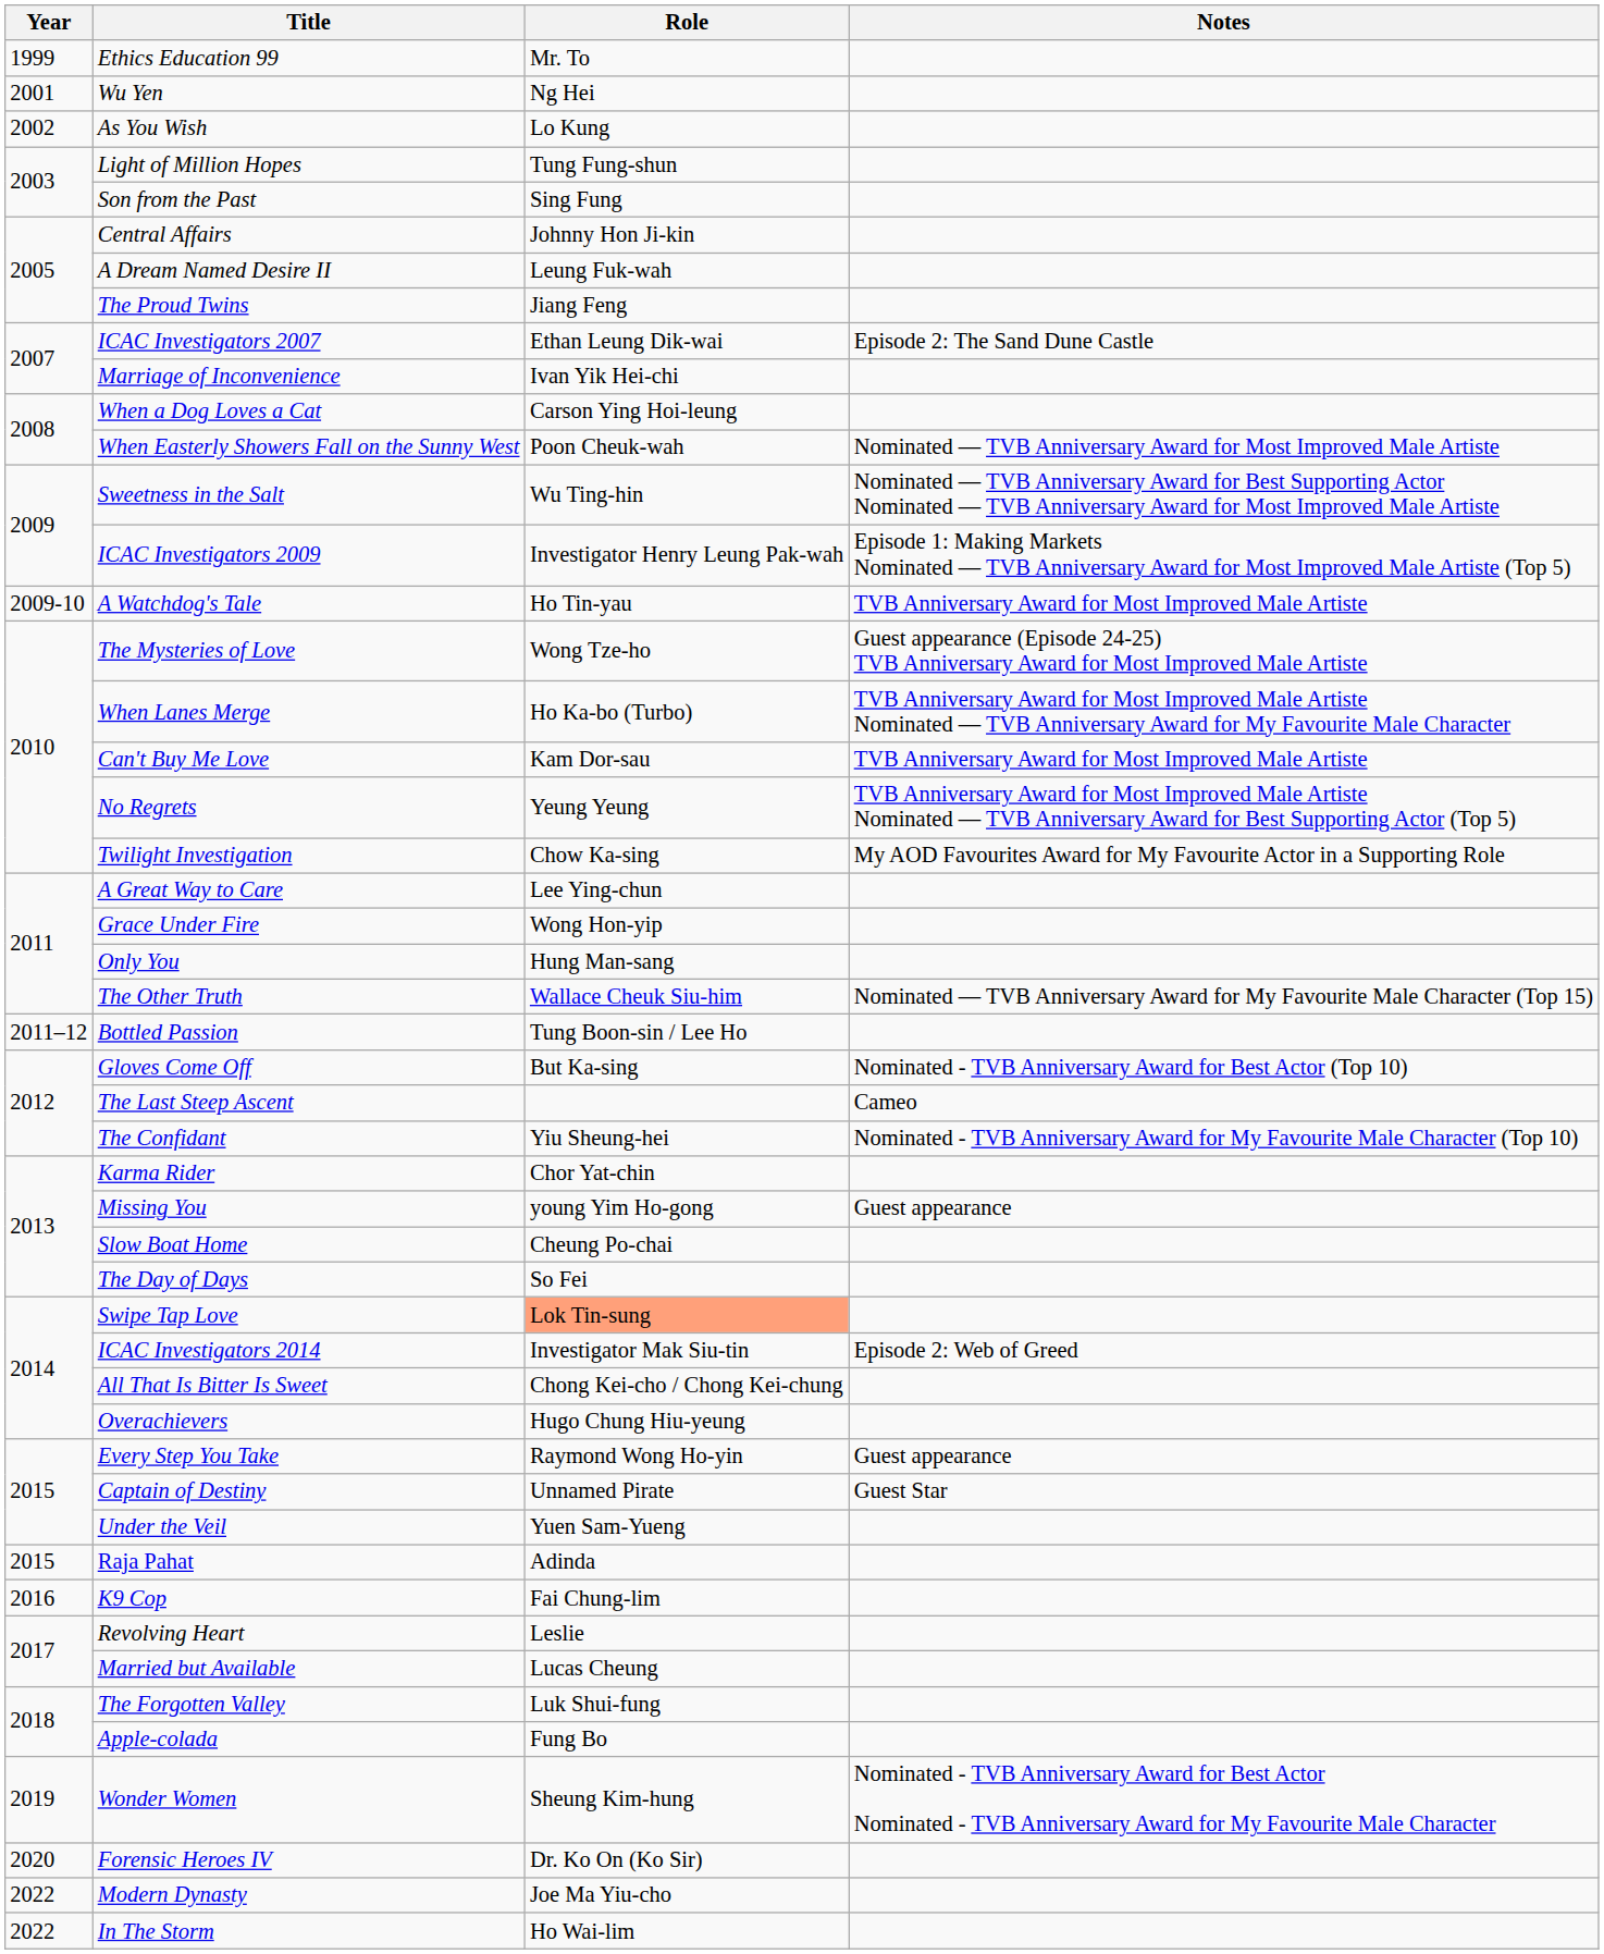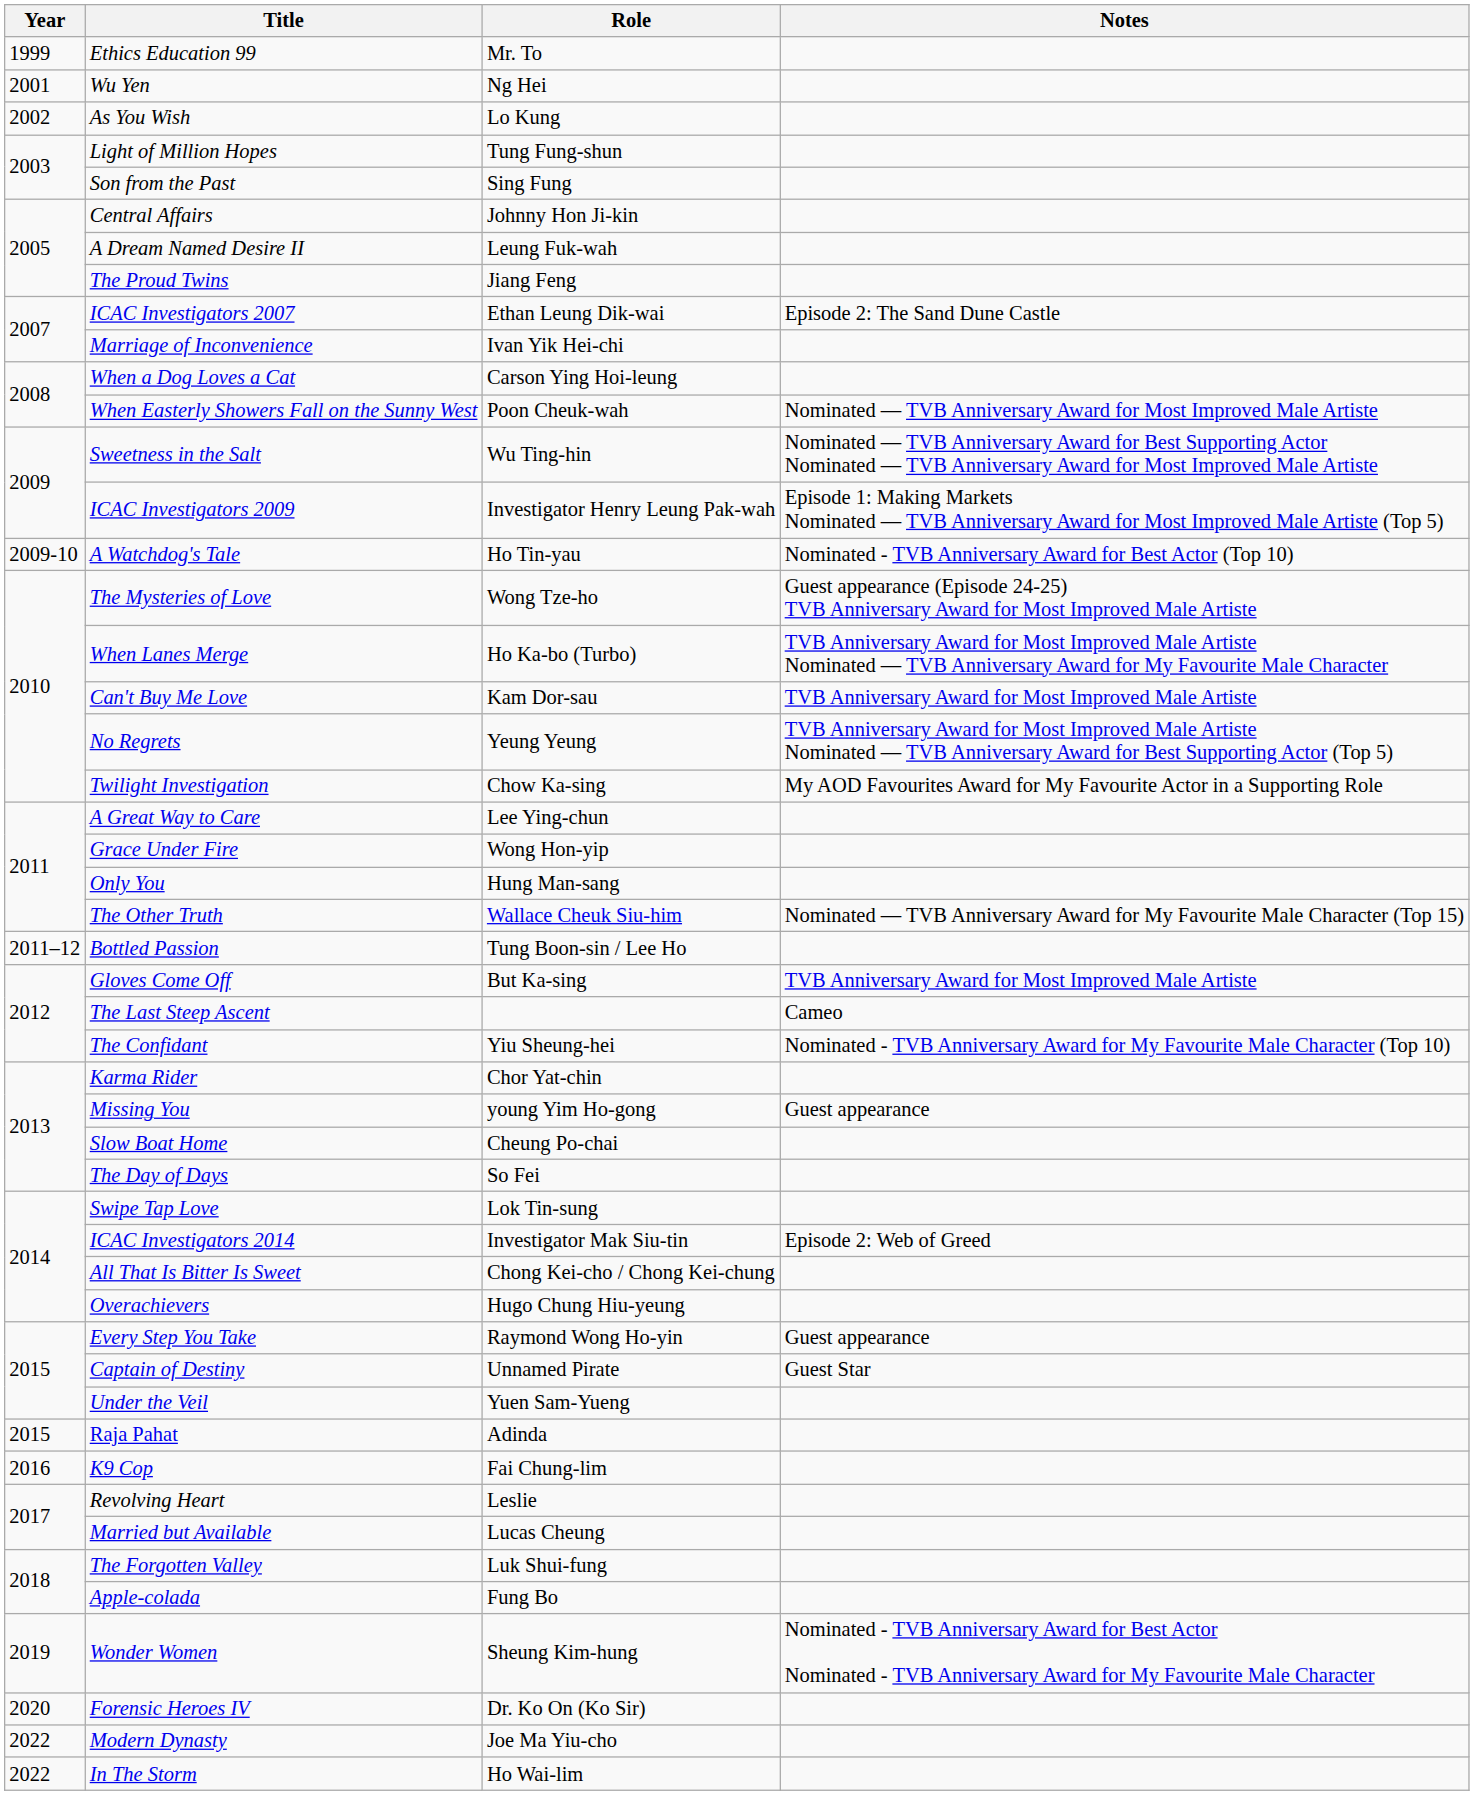 <table class="wikitable sortable">
 <tr>
 <th>Year</th>
 <th>Title</th>
 <th>Role</th>
 <th class="unsortable">Notes</th>
 </tr>
 <tr>
 <td>1999</td>
 <td><em>Ethics Education 99</em></td>
 <td>Mr. To</td>
 <td></td>
 </tr>
 <tr>
 <td>2001</td>
 <td><em>Wu Yen</em></td>
 <td>Ng Hei</td>
 <td></td>
 </tr>
 <tr>
 <td>2002</td>
 <td><em>As You Wish</em></td>
 <td>Lo Kung</td>
 <td></td>
 </tr>
 <tr>
 <td rowspan=2>2003</td>
 <td><em>Light of Million Hopes</em></td>
 <td>Tung Fung-shun</td>
 <td></td>
 </tr>
 <tr>
 <td><em>Son from the Past</em></td>
 <td>Sing Fung</td>
 <td></td>
 </tr>
 <tr>
 <td rowspan=3>2005</td>
 <td><em>Central Affairs</em></td>
 <td>Johnny Hon Ji-kin</td>
 <td></td>
 </tr>
 <tr>
 <td><em>A Dream Named Desire II</em></td>
 <td>Leung Fuk-wah</td>
 <td></td>
 </tr>
 <tr>
 <td><em><a href='#'>The Proud Twins</a></em></td>
 <td>Jiang Feng</td>
 <td></td>
 </tr>
 <tr>
 <td rowspan=2>2007</td>
 <td><em><a href='#'>ICAC Investigators 2007</a></em></td>
 <td>Ethan Leung Dik-wai</td>
 <td>Episode 2: The Sand Dune Castle</td>
 </tr>
 <tr>
 <td><em><a href='#'>Marriage of Inconvenience</a></em></td>
 <td>Ivan Yik Hei-chi</td>
 <td></td>
 </tr>
 <tr>
 <td rowspan=2>2008</td>
 <td><em><a href='#'>When a Dog Loves a Cat</a></em></td>
 <td>Carson Ying Hoi-leung</td>
 <td></td>
 </tr>
 <tr>
 <td><em><a href='#'>When Easterly Showers Fall on the Sunny West</a></em></td>
 <td>Poon Cheuk-wah</td>
 <td>Nominated — <a href='#'>TVB Anniversary Award for Most Improved Male Artiste</a></td>
 </tr>
 <tr>
 <td rowspan=2>2009</td>
 <td><em><a href='#'>Sweetness in the Salt</a></em></td>
 <td>Wu Ting-hin</td>
 <td>Nominated — <a href='#'>TVB Anniversary Award for Best Supporting Actor</a><br>Nominated — <a href='#'>TVB Anniversary Award for Most Improved Male Artiste</a></td>
 </tr>
 <tr>
 <td><em><a href='#'>ICAC Investigators 2009</a></em></td>
 <td>Investigator Henry Leung Pak-wah</td>
 <td>Episode 1: Making Markets<br>Nominated — <a href='#'>TVB Anniversary Award for Most Improved Male Artiste</a> (Top 5)</td>
 </tr>
 <tr>
 <td>2009-10</td>
 <td><em><a href='#'>A Watchdog's Tale</a></em></td>
 <td>Ho Tin-yau</td>
-<td><a href='#'>TVB Anniversary Award for Most Improved Male Artiste</a></td>
+<td>Nominated - <a href='#'>TVB Anniversary Award for Best Actor</a> (Top 10)</td>
 </tr>
 <tr>
 <td rowspan=5>2010</td>
 <td><em><a href='#'>The Mysteries of Love</a></em></td>
 <td>Wong Tze-ho</td>
 <td>Guest appearance (Episode 24-25)<br><a href='#'>TVB Anniversary Award for Most Improved Male Artiste</a></td>
 </tr>
 <tr>
 <td><em><a href='#'>When Lanes Merge</a></em></td>
 <td>Ho Ka-bo (Turbo)</td>
 <td><a href='#'>TVB Anniversary Award for Most Improved Male Artiste</a><br>Nominated — <a href='#'>TVB Anniversary Award for My Favourite Male Character</a></td>
 </tr>
 <tr>
 <td><em><a href='#'>Can't Buy Me Love</a></em></td>
 <td>Kam Dor-sau</td>
 <td><a href='#'>TVB Anniversary Award for Most Improved Male Artiste</a></td>
 </tr>
 <tr>
 <td><em><a href='#'>No Regrets</a></em></td>
 <td>Yeung Yeung</td>
 <td><a href='#'>TVB Anniversary Award for Most Improved Male Artiste</a><br>Nominated — <a href='#'>TVB Anniversary Award for Best Supporting Actor</a> (Top 5)</td>
 </tr>
 <tr>
 <td><em><a href='#'>Twilight Investigation</a></em></td>
 <td>Chow Ka-sing</td>
 <td>My AOD Favourites Award for My Favourite Actor in a Supporting Role</td>
 </tr>
 <tr>
 <td rowspan=4>2011</td>
 <td><em><a href='#'>A Great Way to Care</a></em></td>
 <td>Lee Ying-chun</td>
 <td></td>
 </tr>
 <tr>
 <td><em><a href='#'>Grace Under Fire</a></em></td>
 <td>Wong Hon-yip</td>
 <td></td>
 </tr>
 <tr>
 <td><em><a href='#'>Only You</a></em></td>
 <td>Hung Man-sang</td>
 <td></td>
 </tr>
 <tr>
 <td><em><a href='#'>The Other Truth</a></em></td>
 <td><a href='#'>Wallace Cheuk Siu-him</a></td>
 <td>Nominated — TVB Anniversary Award for My Favourite Male Character (Top 15)</td>
 </tr>
 <tr>
 <td>2011–12</td>
 <td><em><a href='#'>Bottled Passion</a></em></td>
 <td>Tung Boon-sin / Lee Ho</td>
 <td></td>
 </tr>
 <tr>
 <td rowspan=3>2012</td>
 <td><em><a href='#'>Gloves Come Off</a></em></td>
 <td>But Ka-sing</td>
-<td>Nominated - <a href='#'>TVB Anniversary Award for Best Actor</a> (Top 10)</td>
+<td><a href='#'>TVB Anniversary Award for Most Improved Male Artiste</a></td>
 </tr>
 <tr>
 <td><em><a href='#'>The Last Steep Ascent</a></em></td>
 <td></td>
 <td>Cameo</td>
 </tr>
 <tr>
 <td><em><a href='#'>The Confidant</a></em></td>
 <td>Yiu Sheung-hei</td>
 <td>Nominated - <a href='#'>TVB Anniversary Award for My Favourite Male Character</a> (Top 10)</td>
 </tr>
 <tr>
 <td rowspan=4>2013</td>
 <td><em><a href='#'>Karma Rider</a></em></td>
 <td>Chor Yat-chin</td>
 <td></td>
 </tr>
 <tr>
 <td><em><a href='#'>Missing You</a></em></td>
 <td>young Yim Ho-gong</td>
 <td>Guest appearance</td>
 </tr>
 <tr>
 <td><em><a href='#'>Slow Boat Home</a></em></td>
 <td>Cheung Po-chai</td>
 <td></td>
 </tr>
 <tr>
 <td><em><a href='#'>The Day of Days</a></em></td>
 <td>So Fei</td>
 <td></td>
 </tr>
 <tr>
 <td rowspan=4>2014</td>
 <td><em><a href='#'>Swipe Tap Love</a></em></td>
-<td style="background: lightsalmon;">Lok Tin-sung</td>
+<td>Lok Tin-sung</td>
 <td></td>
 </tr>
 <tr>
 <td><em><a href='#'>ICAC Investigators 2014</a></em></td>
 <td>Investigator Mak Siu-tin</td>
 <td>Episode 2: Web of Greed</td>
 </tr>
 <tr>
 <td><em><a href='#'>All That Is Bitter Is Sweet</a></em></td>
 <td>Chong Kei-cho / Chong Kei-chung</td>
 <td></td>
 </tr>
 <tr>
 <td><em><a href='#'>Overachievers</a></em></td>
 <td>Hugo Chung Hiu-yeung</td>
 <td></td>
 </tr>
 <tr>
 <td rowspan="3">2015</td>
 <td><em><a href='#'>Every Step You Take</a></em></td>
 <td>Raymond Wong Ho-yin</td>
 <td>Guest appearance</td>
 </tr>
 <tr>
 <td><em><a href='#'>Captain of Destiny</a></em></td>
 <td>Unnamed Pirate</td>
 <td>Guest Star</td>
 </tr>
 <tr>
 <td><em><a href='#'>Under the Veil</a></em></td>
 <td>Yuen Sam-Yueng</td>
 <td></td>
 </tr>
 <tr>
 <td>2015</td>
 <td><a href='#'>Raja Pahat</a></td>
 <td>Adinda</td>
 <td></td>
 </tr>
 <tr>
 <td>2016</td>
 <td><em><a href='#'>K9 Cop</a></em></td>
 <td>Fai Chung-lim</td>
 <td></td>
 </tr>
 <tr>
 <td rowspan=2>2017</td>
 <td><em>Revolving Heart</em></td>
 <td>Leslie</td>
 <td></td>
 </tr>
 <tr>
 <td><em><a href='#'>Married but Available</a></em></td>
 <td>Lucas Cheung</td>
 <td></td>
 </tr>
 <tr>
 <td rowspan="2">2018</td>
 <td><em><a href='#'>The Forgotten Valley</a></em></td>
 <td>Luk Shui-fung</td>
 <td></td>
 </tr>
 <tr>
 <td><em><a href='#'>Apple-colada</a></em></td>
 <td>Fung Bo</td>
 <td></td>
 </tr>
 <tr>
 <td>2019</td>
 <td><em><a href='#'>Wonder Women</a></em></td>
 <td>Sheung Kim-hung</td>
 <td>Nominated - <a href='#'>TVB Anniversary Award for Best Actor</a><br><br>Nominated - <a href='#'>TVB Anniversary Award for My Favourite Male Character</a></td>
 </tr>
 <tr>
 <td>2020</td>
 <td><em><a href='#'>Forensic Heroes IV</a></em></td>
 <td>Dr. Ko On (Ko Sir)</td>
 <td></td>
 </tr>
 <tr>
 <td>2022</td>
 <td><em><a href='#'>Modern Dynasty</a></em></td>
 <td>Joe Ma Yiu-cho</td>
 <td></td>
 </tr>
 <tr>
 <td>2022</td>
 <td><em><a href='#'>In The Storm</a></em></td>
 <td>Ho Wai-lim</td>
 <td></td>
 </tr>
 </table>
